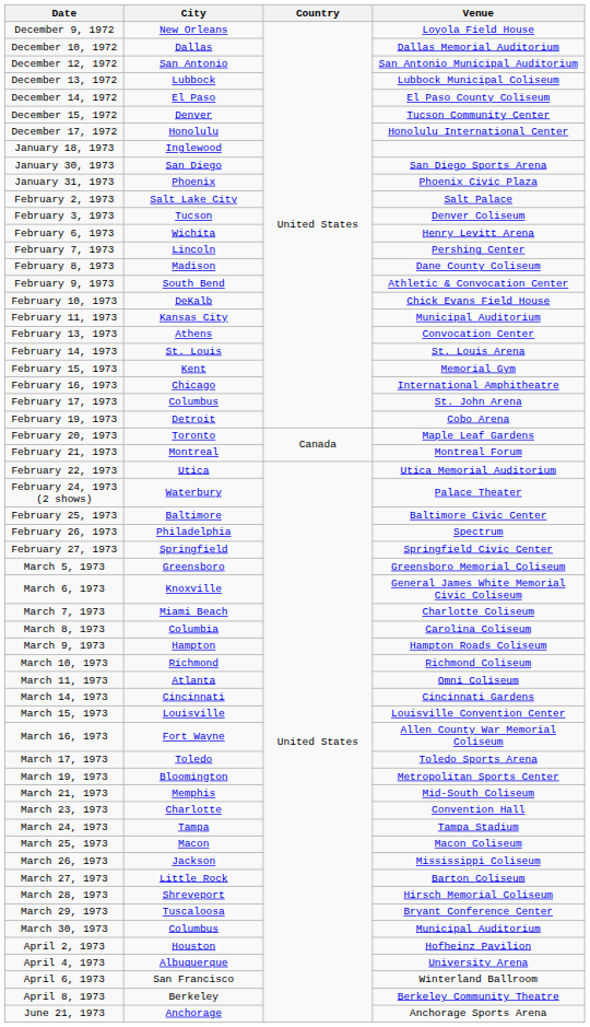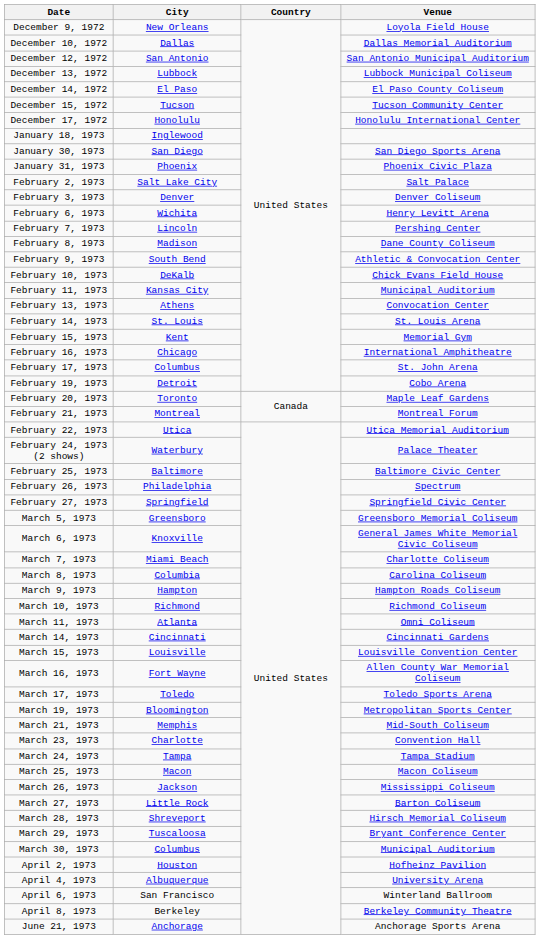 <table class="wikitable sortable plainrowheaders" style="text-align:center;">
 <tr>
 <th scope="col" style="width:11em;">Date</th>
 <th scope="col" style="width:13em;">City</th>
 <th scope="col" style="width:10em;">Country</th>
 <th scope="col" style="width:20em;">Venue</th>
 </tr>
 <tr>
 <td>December 9, 1972</td>
 <td><a href='#'>New Orleans</a></td>
 <td rowspan="24">United States</td>
 <td><a href='#'>Loyola Field House</a></td>
 </tr>
 <tr>
 <td>December 10, 1972</td>
 <td><a href='#'>Dallas</a></td>
 <td><a href='#'>Dallas Memorial Auditorium</a></td>
 </tr>
 <tr>
 <td>December 12, 1972</td>
 <td><a href='#'>San Antonio</a></td>
 <td><a href='#'>San Antonio Municipal Auditorium</a></td>
 </tr>
 <tr>
 <td>December 13, 1972</td>
 <td><a href='#'>Lubbock</a></td>
 <td><a href='#'>Lubbock Municipal Coliseum</a></td>
 </tr>
 <tr>
 <td>December 14, 1972</td>
 <td><a href='#'>El Paso</a></td>
 <td><a href='#'>El Paso County Coliseum</a></td>
 </tr>
 <tr>
 <td>December 15, 1972</td>
-<td><a href='#'>Denver</a></td>
+<td><a href='#'>Tucson</a></td>
 <td><a href='#'>Tucson Community Center</a></td>
 </tr>
 <tr>
 <td>December 17, 1972</td>
 <td><a href='#'>Honolulu</a></td>
 <td><a href='#'>Honolulu International Center</a></td>
 </tr>
 <tr>
 <td>January 18, 1973</td>
 <td><a href='#'>Inglewood</a></td>
 <td></td>
 </tr>
 <tr>
 <td>January 30, 1973</td>
 <td><a href='#'>San Diego</a></td>
 <td><a href='#'>San Diego Sports Arena</a></td>
 </tr>
 <tr>
 <td>January 31, 1973</td>
 <td><a href='#'>Phoenix</a></td>
 <td><a href='#'>Phoenix Civic Plaza</a></td>
 </tr>
 <tr>
 <td>February 2, 1973</td>
 <td><a href='#'>Salt Lake City</a></td>
 <td><a href='#'>Salt Palace</a></td>
 </tr>
 <tr>
 <td>February 3, 1973</td>
-<td><a href='#'>Tucson</a></td>
+<td><a href='#'>Denver</a></td>
 <td><a href='#'>Denver Coliseum</a></td>
 </tr>
 <tr>
 <td>February 6, 1973</td>
 <td><a href='#'>Wichita</a></td>
 <td><a href='#'>Henry Levitt Arena</a></td>
 </tr>
 <tr>
 <td>February 7, 1973</td>
 <td><a href='#'>Lincoln</a></td>
 <td><a href='#'>Pershing Center</a></td>
 </tr>
 <tr>
 <td>February 8, 1973</td>
 <td><a href='#'>Madison</a></td>
 <td><a href='#'>Dane County Coliseum</a></td>
 </tr>
 <tr>
 <td>February 9, 1973</td>
 <td><a href='#'>South Bend</a></td>
 <td><a href='#'>Athletic & Convocation Center</a></td>
 </tr>
 <tr>
 <td>February 10, 1973</td>
 <td><a href='#'>DeKalb</a></td>
 <td><a href='#'>Chick Evans Field House</a></td>
 </tr>
 <tr>
 <td>February 11, 1973</td>
 <td><a href='#'>Kansas City</a></td>
 <td><a href='#'>Municipal Auditorium</a></td>
 </tr>
 <tr>
 <td>February 13, 1973</td>
 <td><a href='#'>Athens</a></td>
 <td><a href='#'>Convocation Center</a></td>
 </tr>
 <tr>
 <td>February 14, 1973</td>
 <td><a href='#'>St. Louis</a></td>
 <td><a href='#'>St. Louis Arena</a></td>
 </tr>
 <tr>
 <td>February 15, 1973</td>
 <td><a href='#'>Kent</a></td>
 <td><a href='#'>Memorial Gym</a></td>
 </tr>
 <tr>
 <td>February 16, 1973</td>
 <td><a href='#'>Chicago</a></td>
 <td><a href='#'>International Amphitheatre</a></td>
 </tr>
 <tr>
 <td>February 17, 1973</td>
 <td><a href='#'>Columbus</a></td>
 <td><a href='#'>St. John Arena</a></td>
 </tr>
 <tr>
 <td>February 19, 1973</td>
 <td><a href='#'>Detroit</a></td>
 <td><a href='#'>Cobo Arena</a></td>
 </tr>
 <tr>
 <td>February 20, 1973</td>
 <td><a href='#'>Toronto</a></td>
 <td rowspan="2">Canada</td>
 <td><a href='#'>Maple Leaf Gardens</a></td>
 </tr>
 <tr>
 <td>February 21, 1973</td>
 <td><a href='#'>Montreal</a></td>
 <td><a href='#'>Montreal Forum</a></td>
 </tr>
 <tr>
 <td>February 22, 1973</td>
 <td><a href='#'>Utica</a></td>
 <td rowspan="31">United States</td>
 <td><a href='#'>Utica Memorial Auditorium</a></td>
 </tr>
 <tr>
 <td>February 24, 1973<br>(2 shows)</td>
 <td><a href='#'>Waterbury</a></td>
 <td><a href='#'>Palace Theater</a></td>
 </tr>
 <tr>
 <td>February 25, 1973</td>
 <td><a href='#'>Baltimore</a></td>
 <td><a href='#'>Baltimore Civic Center</a></td>
 </tr>
 <tr>
 <td>February 26, 1973</td>
 <td><a href='#'>Philadelphia</a></td>
 <td><a href='#'>Spectrum</a></td>
 </tr>
 <tr>
 <td>February 27, 1973</td>
 <td><a href='#'>Springfield</a></td>
 <td><a href='#'>Springfield Civic Center</a></td>
 </tr>
 <tr>
 <td>March 5, 1973</td>
 <td><a href='#'>Greensboro</a></td>
 <td><a href='#'>Greensboro Memorial Coliseum</a></td>
 </tr>
 <tr>
 <td>March 6, 1973</td>
 <td><a href='#'>Knoxville</a></td>
 <td><a href='#'>General James White Memorial Civic Coliseum</a></td>
 </tr>
 <tr>
 <td>March 7, 1973</td>
 <td><a href='#'>Miami Beach</a></td>
 <td><a href='#'>Charlotte Coliseum</a></td>
 </tr>
 <tr>
 <td>March 8, 1973</td>
 <td><a href='#'>Columbia</a></td>
 <td><a href='#'>Carolina Coliseum</a></td>
 </tr>
 <tr>
 <td>March 9, 1973</td>
 <td><a href='#'>Hampton</a></td>
 <td><a href='#'>Hampton Roads Coliseum</a></td>
 </tr>
 <tr>
 <td>March 10, 1973</td>
 <td><a href='#'>Richmond</a></td>
 <td><a href='#'>Richmond Coliseum</a></td>
 </tr>
 <tr>
 <td>March 11, 1973</td>
 <td><a href='#'>Atlanta</a></td>
 <td><a href='#'>Omni Coliseum</a></td>
 </tr>
 <tr>
 <td>March 14, 1973</td>
 <td><a href='#'>Cincinnati</a></td>
 <td><a href='#'>Cincinnati Gardens</a></td>
 </tr>
 <tr>
 <td>March 15, 1973</td>
 <td><a href='#'>Louisville</a></td>
 <td><a href='#'>Louisville Convention Center</a></td>
 </tr>
 <tr>
 <td>March 16, 1973</td>
 <td><a href='#'>Fort Wayne</a></td>
 <td><a href='#'>Allen County War Memorial Coliseum</a></td>
 </tr>
 <tr>
 <td>March 17, 1973</td>
 <td><a href='#'>Toledo</a></td>
 <td><a href='#'>Toledo Sports Arena</a></td>
 </tr>
 <tr>
 <td>March 19, 1973</td>
 <td><a href='#'>Bloomington</a></td>
 <td><a href='#'>Metropolitan Sports Center</a></td>
 </tr>
 <tr>
 <td>March 21, 1973</td>
 <td><a href='#'>Memphis</a></td>
 <td><a href='#'>Mid-South Coliseum</a></td>
 </tr>
 <tr>
 <td>March 23, 1973</td>
 <td><a href='#'>Charlotte</a></td>
 <td><a href='#'>Convention Hall</a></td>
 </tr>
 <tr>
 <td>March 24, 1973</td>
 <td><a href='#'>Tampa</a></td>
 <td><a href='#'>Tampa Stadium</a></td>
 </tr>
 <tr>
 <td>March 25, 1973</td>
 <td><a href='#'>Macon</a></td>
 <td><a href='#'>Macon Coliseum</a></td>
 </tr>
 <tr>
 <td>March 26, 1973</td>
 <td><a href='#'>Jackson</a></td>
 <td><a href='#'>Mississippi Coliseum</a></td>
 </tr>
 <tr>
 <td>March 27, 1973</td>
 <td><a href='#'>Little Rock</a></td>
 <td><a href='#'>Barton Coliseum</a></td>
 </tr>
 <tr>
 <td>March 28, 1973</td>
 <td><a href='#'>Shreveport</a></td>
 <td><a href='#'>Hirsch Memorial Coliseum</a></td>
 </tr>
 <tr>
 <td>March 29, 1973</td>
 <td><a href='#'>Tuscaloosa</a></td>
 <td><a href='#'>Bryant Conference Center</a></td>
 </tr>
 <tr>
 <td>March 30, 1973</td>
 <td><a href='#'>Columbus</a></td>
 <td><a href='#'>Municipal Auditorium</a></td>
 </tr>
 <tr>
 <td>April 2, 1973</td>
 <td><a href='#'>Houston</a></td>
 <td><a href='#'>Hofheinz Pavilion</a></td>
 </tr>
 <tr>
 <td>April 4, 1973</td>
 <td><a href='#'>Albuquerque</a></td>
 <td><a href='#'>University Arena</a></td>
 </tr>
 <tr>
 <td>April 6, 1973</td>
 <td>San Francisco</td>
 <td>Winterland Ballroom</td>
 </tr>
 <tr>
 <td>April 8, 1973</td>
 <td>Berkeley</td>
 <td><a href='#'>Berkeley Community Theatre</a></td>
 </tr>
 <tr>
 <td>June 21, 1973</td>
 <td><a href='#'>Anchorage</a></td>
 <td>Anchorage Sports Arena</td>
 </tr>
 </table>
